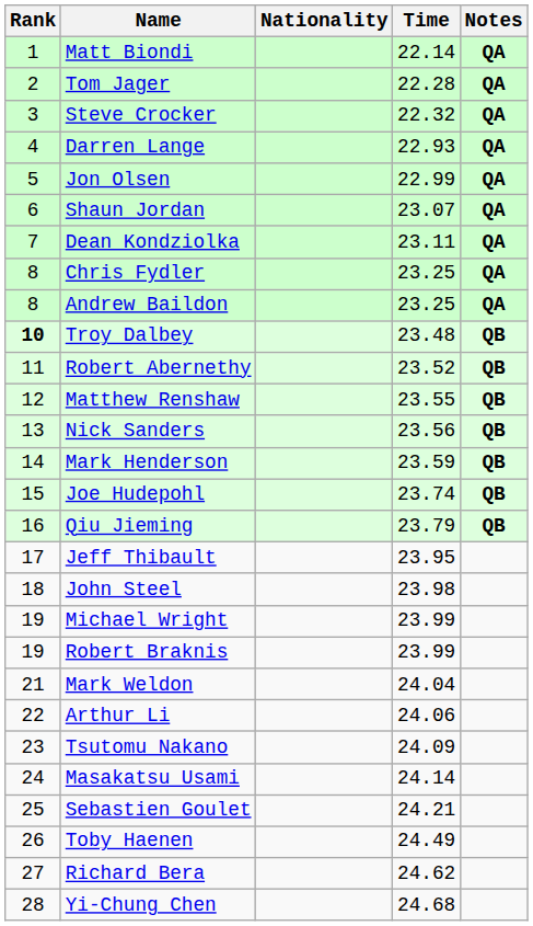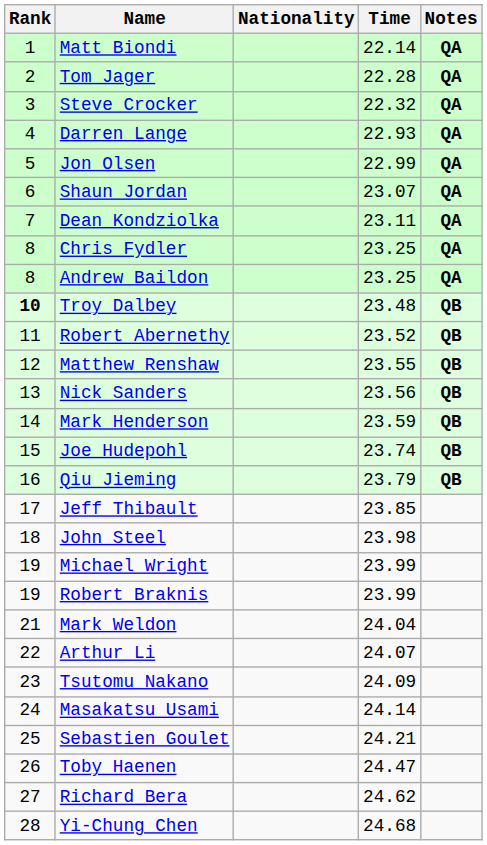 <table class="wikitable sortable" style="text-align:center">
 <tr>
 <th>Rank</th>
 <th>Name</th>
 <th>Nationality</th>
 <th>Time</th>
 <th>Notes</th>
 </tr>
 <tr bgcolor=ccffcc>
 <td>1</td>
 <td align=left><a href='#'>Matt Biondi</a></td>
 <td align=left></td>
 <td>22.14</td>
 <td><strong>QA</strong></td>
 </tr>
 <tr bgcolor=ccffcc>
 <td>2</td>
 <td align=left><a href='#'>Tom Jager</a></td>
 <td align=left></td>
 <td>22.28</td>
 <td><strong>QA</strong></td>
 </tr>
 <tr bgcolor=ccffcc>
 <td>3</td>
 <td align=left><a href='#'>Steve Crocker</a></td>
 <td align=left></td>
 <td>22.32</td>
 <td><strong>QA</strong></td>
 </tr>
 <tr bgcolor=ccffcc>
 <td>4</td>
 <td align=left><a href='#'>Darren Lange</a></td>
 <td align=left></td>
 <td>22.93</td>
 <td><strong>QA</strong></td>
 </tr>
 <tr bgcolor=ccffcc>
 <td>5</td>
 <td align=left><a href='#'>Jon Olsen</a></td>
 <td align=left></td>
 <td>22.99</td>
 <td><strong>QA</strong></td>
 </tr>
 <tr bgcolor=ccffcc>
 <td>6</td>
 <td align=left><a href='#'>Shaun Jordan</a></td>
 <td align=left></td>
 <td>23.07</td>
 <td><strong>QA</strong></td>
 </tr>
 <tr bgcolor=ccffcc>
 <td>7</td>
 <td align=left><a href='#'>Dean Kondziolka</a></td>
 <td align=left></td>
 <td>23.11</td>
 <td><strong>QA</strong></td>
 </tr>
 <tr bgcolor=ccffcc>
 <td>8</td>
 <td align=left><a href='#'>Chris Fydler</a></td>
 <td align=left></td>
 <td>23.25</td>
 <td><strong>QA</strong></td>
 </tr>
 <tr bgcolor=ccffcc>
 <td>8</td>
 <td align=left><a href='#'>Andrew Baildon</a></td>
 <td align=left></td>
 <td>23.25</td>
 <td><strong>QA</strong></td>
 </tr>
 <tr bgcolor=ddffdd>
 <td><strong>10</strong></td>
 <td align=left><a href='#'>Troy Dalbey</a></td>
 <td align=left></td>
 <td>23.48</td>
 <td><strong>QB</strong></td>
 </tr>
 <tr bgcolor=ddffdd>
 <td>11</td>
 <td align=left><a href='#'>Robert Abernethy</a></td>
 <td align=left></td>
 <td>23.52</td>
 <td><strong>QB</strong></td>
 </tr>
 <tr bgcolor=ddffdd>
 <td>12</td>
 <td align=left><a href='#'>Matthew Renshaw</a></td>
 <td align=left></td>
 <td>23.55</td>
 <td><strong>QB</strong></td>
 </tr>
 <tr bgcolor=ddffdd>
 <td>13</td>
 <td align=left><a href='#'>Nick Sanders</a></td>
 <td align=left></td>
 <td>23.56</td>
 <td><strong>QB</strong></td>
 </tr>
 <tr bgcolor=ddffdd>
 <td>14</td>
 <td align=left><a href='#'>Mark Henderson</a></td>
 <td align=left></td>
 <td>23.59</td>
 <td><strong>QB</strong></td>
 </tr>
 <tr bgcolor=ddffdd>
 <td>15</td>
 <td align=left><a href='#'>Joe Hudepohl</a></td>
 <td align=left></td>
 <td>23.74</td>
 <td><strong>QB</strong></td>
 </tr>
 <tr bgcolor=ddffdd>
 <td>16</td>
 <td align=left><a href='#'>Qiu Jieming</a></td>
 <td align=left></td>
 <td>23.79</td>
 <td><strong>QB</strong></td>
 </tr>
 <tr>
 <td>17</td>
 <td align=left><a href='#'>Jeff Thibault</a></td>
 <td align=left></td>
-<td>23.95</td>
+<td>23.85</td>
 <td></td>
 </tr>
 <tr>
 <td>18</td>
 <td align=left><a href='#'>John Steel</a></td>
 <td align=left></td>
 <td>23.98</td>
 <td></td>
 </tr>
 <tr>
 <td>19</td>
 <td align=left><a href='#'>Michael Wright</a></td>
 <td align=left></td>
 <td>23.99</td>
 <td></td>
 </tr>
 <tr>
 <td>19</td>
 <td align=left><a href='#'>Robert Braknis</a></td>
 <td align=left></td>
 <td>23.99</td>
 <td></td>
 </tr>
 <tr>
 <td>21</td>
 <td align=left><a href='#'>Mark Weldon</a></td>
 <td align=left></td>
 <td>24.04</td>
 <td></td>
 </tr>
 <tr>
 <td>22</td>
 <td align=left><a href='#'>Arthur Li</a></td>
 <td align=left></td>
-<td>24.06</td>
+<td>24.07</td>
 <td></td>
 </tr>
 <tr>
 <td>23</td>
 <td align=left><a href='#'>Tsutomu Nakano</a></td>
 <td align=left></td>
 <td>24.09</td>
 <td></td>
 </tr>
 <tr>
 <td>24</td>
 <td align=left><a href='#'>Masakatsu Usami</a></td>
 <td align=left></td>
 <td>24.14</td>
 <td></td>
 </tr>
 <tr>
 <td>25</td>
 <td align=left><a href='#'>Sebastien Goulet</a></td>
 <td align=left></td>
 <td>24.21</td>
 <td></td>
 </tr>
 <tr>
 <td>26</td>
 <td align=left><a href='#'>Toby Haenen</a></td>
 <td align=left></td>
-<td>24.49</td>
+<td>24.47</td>
 <td></td>
 </tr>
 <tr>
 <td>27</td>
 <td align=left><a href='#'>Richard Bera</a></td>
 <td align=left></td>
 <td>24.62</td>
 <td></td>
 </tr>
 <tr>
 <td>28</td>
 <td align=left><a href='#'>Yi-Chung Chen</a></td>
 <td align=left></td>
 <td>24.68</td>
 <td></td>
 </tr>
 </table>
